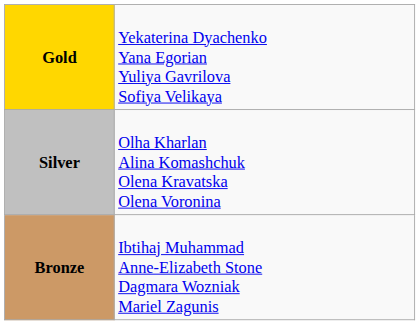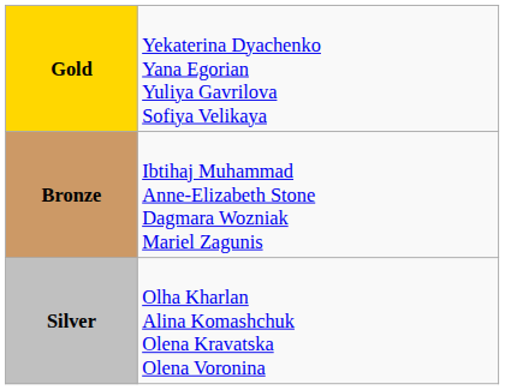 <table class="wikitable" style="text-align:center; font-size:110%;" width="35%">
 <tr>
 <td bgcolor="gold"><strong>Gold</strong></td>
 <td align=left><br><a href='#'>Yekaterina Dyachenko</a><br><a href='#'>Yana Egorian</a><br><a href='#'>Yuliya Gavrilova</a><br><a href='#'>Sofiya Velikaya</a></td>
 </tr>
 <tr>
+<td bgcolor="#cc9966"><strong>Bronze</strong></td>
+<td align=left><br><a href='#'>Ibtihaj Muhammad</a><br><a href='#'>Anne-Elizabeth Stone</a><br><a href='#'>Dagmara Wozniak</a><br><a href='#'>Mariel Zagunis</a></td>
+</tr>
+<tr>
 <td bgcolor="silver"><strong>Silver</strong></td>
 <td align=left><br><a href='#'>Olha Kharlan</a><br><a href='#'>Alina Komashchuk</a><br><a href='#'>Olena Kravatska</a><br><a href='#'>Olena Voronina</a></td>
 </tr>
-<tr>
-<td bgcolor="#cc9966"><strong>Bronze</strong></td>
-<td align=left><br><a href='#'>Ibtihaj Muhammad</a><br><a href='#'>Anne-Elizabeth Stone</a><br><a href='#'>Dagmara Wozniak</a><br><a href='#'>Mariel Zagunis</a></td>
-</tr>
 </table>
